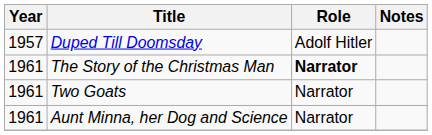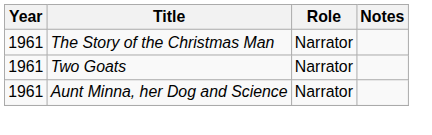 <table class="wikitable sortable">
 <tr>
 <th>Year</th>
 <th>Title</th>
 <th>Role</th>
 <th class="unsortable">Notes</th>
 </tr>
 <tr>
-<td>1957</td>
-<td><em><a href='#'>Duped Till Doomsday</a></em></td>
-<td>Adolf Hitler</td>
-<td></td>
-</tr>
-<tr>
 <td>1961</td>
 <td><em>The Story of the Christmas Man</em></td>
-<td><strong>Narrator</strong></td>
+<td>Narrator</td>
 <td></td>
 </tr>
 <tr>
 <td>1961</td>
 <td><em>Two Goats</em></td>
 <td>Narrator</td>
 <td></td>
 </tr>
 <tr>
 <td>1961</td>
 <td><em>Aunt Minna, her Dog and Science</em></td>
 <td>Narrator</td>
 <td></td>
 </tr>
 <tr>
 </tr>
 </table>
